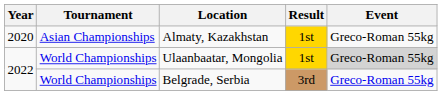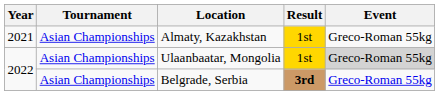 <table class="wikitable" style="font-size:95%;">
 <tr>
 <th>Year</th>
 <th>Tournament</th>
 <th>Location</th>
 <th>Result</th>
 <th>Event</th>
 </tr>
 <tr>
-<td>2020</td>
+<td>2021</td>
 <td><a href='#'>Asian Championships</a></td>
 <td>Almaty, Kazakhstan</td>
 <td align="center" bgcolor="gold">1st</td>
 <td>Greco-Roman 55kg</td>
 </tr>
 <tr>
 <td rowspan=2>2022</td>
-<td><a href='#'>World Championships</a></td>
+<td><a href='#'>Asian Championships</a></td>
 <td>Ulaanbaatar, Mongolia</td>
 <td align="center" bgcolor="gold">1st</td>
 <td style="background: lightgrey;">Greco-Roman 55kg</td>
 </tr>
 <tr>
-<td><a href='#'>World Championships</a></td>
+<td><a href='#'>Asian Championships</a></td>
 <td>Belgrade, Serbia</td>
-<td align="center" bgcolor="cc9966">3rd</td>
+<td align="center" bgcolor="cc9966"><strong>3rd</strong></td>
 <td><a href='#'>Greco-Roman 55kg</a></td>
 </tr>
 </table>
